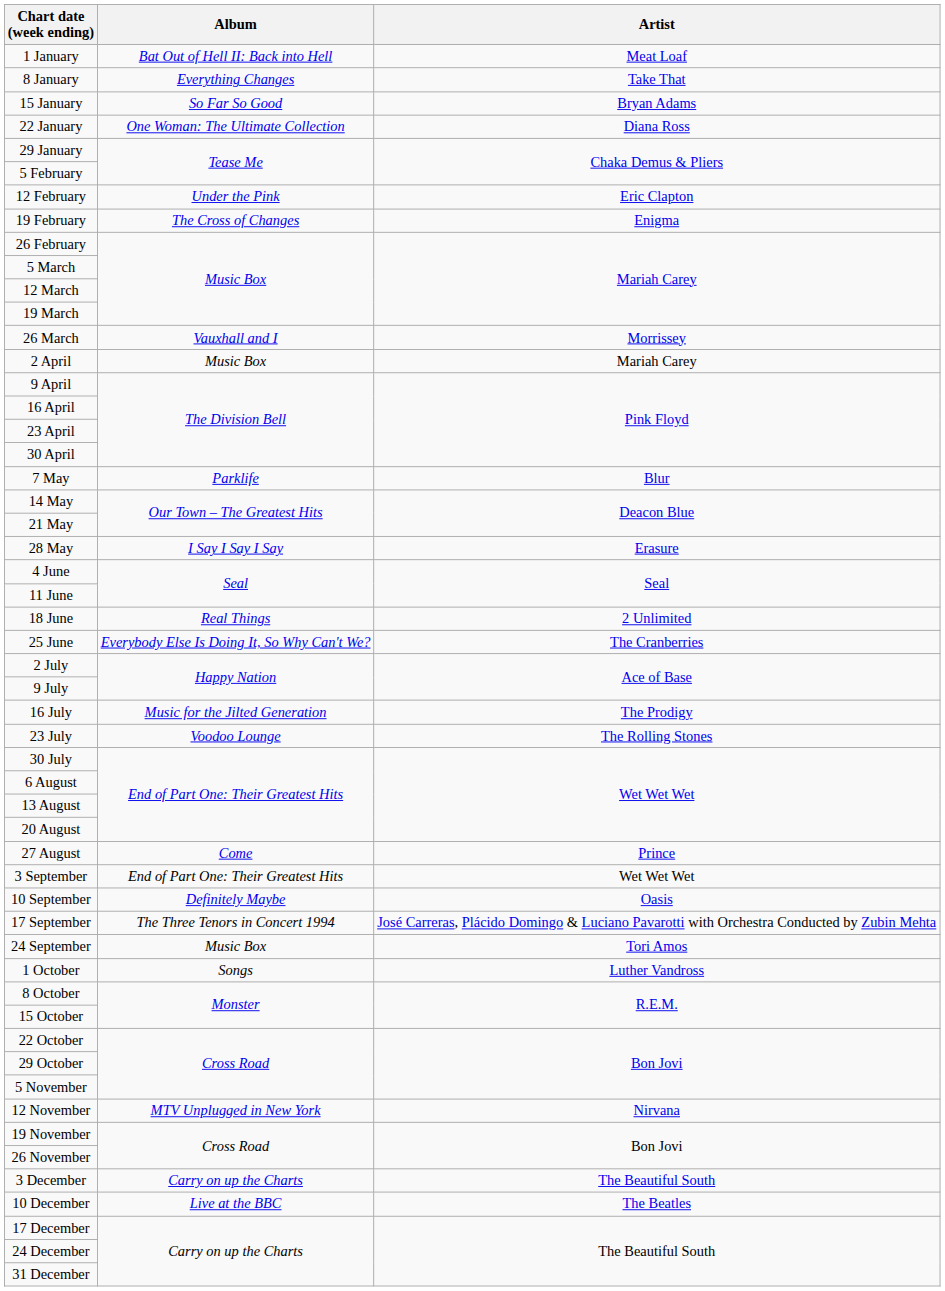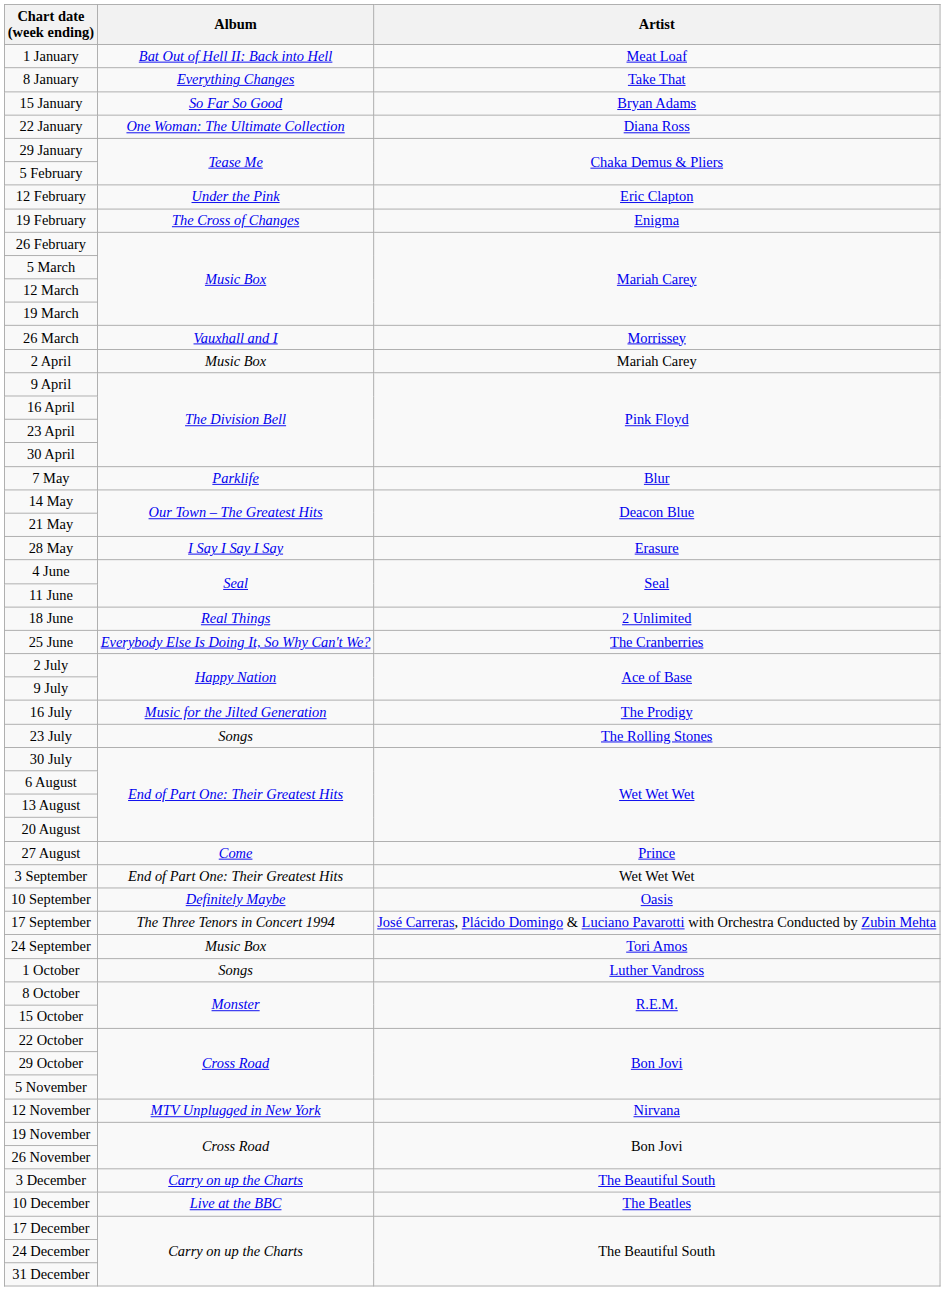 <table class="wikitable" style="font-size:97%">
 <tr>
 <th style="text-align:center;">Chart date<br>(week ending)</th>
 <th style="text-align:center;">Album</th>
 <th style="text-align:center;">Artist</th>
 </tr>
 <tr>
 <td style="text-align:center;">1 January</td>
 <td style="text-align:center;"><em><a href='#'>Bat Out of Hell II: Back into Hell</a></em></td>
 <td style="text-align:center;"><a href='#'>Meat Loaf</a></td>
 </tr>
 <tr>
 <td style="text-align:center;">8 January</td>
 <td style="text-align:center;"><em><a href='#'>Everything Changes</a></em></td>
 <td style="text-align:center;"><a href='#'>Take That</a></td>
 </tr>
 <tr>
 <td style="text-align:center;">15 January</td>
 <td style="text-align:center;"><em><a href='#'>So Far So Good</a></em></td>
 <td style="text-align:center;"><a href='#'>Bryan Adams</a></td>
 </tr>
 <tr>
 <td style="text-align:center;">22 January</td>
 <td style="text-align:center;"><em><a href='#'>One Woman: The Ultimate Collection</a></em></td>
 <td style="text-align:center;"><a href='#'>Diana Ross</a></td>
 </tr>
 <tr>
 <td style="text-align:center;">29 January</td>
 <td style="text-align:center;" rowspan="2"><em><a href='#'>Tease Me</a></em></td>
 <td style="text-align:center;" rowspan="2"><a href='#'>Chaka Demus & Pliers</a></td>
 </tr>
 <tr>
 <td style="text-align:center;">5 February</td>
 </tr>
 <tr>
 <td style="text-align:center;">12 February</td>
 <td style="text-align:center;"><em><a href='#'>Under the Pink</a></em></td>
 <td style="text-align:center;"><a href='#'>Eric Clapton</a></td>
 </tr>
 <tr>
 <td style="text-align:center;">19 February</td>
 <td style="text-align:center;"><em><a href='#'>The Cross of Changes</a></em></td>
 <td style="text-align:center;"><a href='#'>Enigma</a></td>
 </tr>
 <tr>
 <td style="text-align:center;">26 February</td>
 <td style="text-align:center;" rowspan="4"><em><a href='#'>Music Box</a></em></td>
 <td style="text-align:center;" rowspan="4"><a href='#'>Mariah Carey</a></td>
 </tr>
 <tr>
 <td style="text-align:center;">5 March</td>
 </tr>
 <tr>
 <td style="text-align:center;">12 March</td>
 </tr>
 <tr>
 <td style="text-align:center;">19 March</td>
 </tr>
 <tr>
 <td style="text-align:center;">26 March</td>
 <td style="text-align:center;"><em><a href='#'>Vauxhall and I</a></em></td>
 <td style="text-align:center;"><a href='#'>Morrissey</a></td>
 </tr>
 <tr>
 <td style="text-align:center;">2 April</td>
 <td style="text-align:center;"><em>Music Box</em></td>
 <td style="text-align:center;">Mariah Carey</td>
 </tr>
 <tr>
 <td style="text-align:center;">9 April</td>
 <td style="text-align:center;" rowspan="4"><em><a href='#'>The Division Bell</a></em></td>
 <td style="text-align:center;" rowspan="4"><a href='#'>Pink Floyd</a></td>
 </tr>
 <tr>
 <td style="text-align:center;">16 April</td>
 </tr>
 <tr>
 <td style="text-align:center;">23 April</td>
 </tr>
 <tr>
 <td style="text-align:center;">30 April</td>
 </tr>
 <tr>
 <td style="text-align:center;">7 May</td>
 <td style="text-align:center;"><em><a href='#'>Parklife</a></em></td>
 <td style="text-align:center;"><a href='#'>Blur</a></td>
 </tr>
 <tr>
 <td style="text-align:center;">14 May</td>
 <td style="text-align:center;" rowspan="2"><em><a href='#'>Our Town – The Greatest Hits</a></em></td>
 <td style="text-align:center;" rowspan="2"><a href='#'>Deacon Blue</a></td>
 </tr>
 <tr>
 <td style="text-align:center;">21 May</td>
 </tr>
 <tr>
 <td style="text-align:center;">28 May</td>
 <td style="text-align:center;"><em><a href='#'>I Say I Say I Say</a></em></td>
 <td style="text-align:center;"><a href='#'>Erasure</a></td>
 </tr>
 <tr>
 <td style="text-align:center;">4 June</td>
 <td style="text-align:center;" rowspan="2"><em><a href='#'>Seal</a></em></td>
 <td style="text-align:center;" rowspan="2"><a href='#'>Seal</a></td>
 </tr>
 <tr>
 <td style="text-align:center;">11 June</td>
 </tr>
 <tr>
 <td style="text-align:center;">18 June</td>
 <td style="text-align:center;"><em><a href='#'>Real Things</a></em></td>
 <td style="text-align:center;"><a href='#'>2 Unlimited</a></td>
 </tr>
 <tr>
 <td style="text-align:center;">25 June</td>
 <td style="text-align:center;"><em><a href='#'>Everybody Else Is Doing It, So Why Can't We?</a></em></td>
 <td style="text-align:center;"><a href='#'>The Cranberries</a></td>
 </tr>
 <tr>
 <td style="text-align:center;">2 July</td>
 <td style="text-align:center;" rowspan="2"><em><a href='#'>Happy Nation</a></em></td>
 <td style="text-align:center;" rowspan="2"><a href='#'>Ace of Base</a></td>
 </tr>
 <tr>
 <td style="text-align:center;">9 July</td>
 </tr>
 <tr>
 <td style="text-align:center;">16 July</td>
 <td style="text-align:center;"><em><a href='#'>Music for the Jilted Generation</a></em></td>
 <td style="text-align:center;"><a href='#'>The Prodigy</a></td>
 </tr>
 <tr>
 <td style="text-align:center;">23 July</td>
-<td style="text-align:center;"><em><a href='#'>Voodoo Lounge</a></em></td>
+<td style="text-align:center;"><em>Songs</em></td>
 <td style="text-align:center;"><a href='#'>The Rolling Stones</a></td>
 </tr>
 <tr>
 <td style="text-align:center;">30 July</td>
 <td style="text-align:center;" rowspan="4"><em><a href='#'>End of Part One: Their Greatest Hits</a></em></td>
 <td style="text-align:center;" rowspan="4"><a href='#'>Wet Wet Wet</a></td>
 </tr>
 <tr>
 <td style="text-align:center;">6 August</td>
 </tr>
 <tr>
 <td style="text-align:center;">13 August</td>
 </tr>
 <tr>
 <td style="text-align:center;">20 August</td>
 </tr>
 <tr>
 <td style="text-align:center;">27 August</td>
 <td style="text-align:center;"><em><a href='#'>Come</a></em></td>
 <td style="text-align:center;"><a href='#'>Prince</a></td>
 </tr>
 <tr>
 <td style="text-align:center;">3 September</td>
 <td style="text-align:center;"><em>End of Part One: Their Greatest Hits</em></td>
 <td style="text-align:center;">Wet Wet Wet</td>
 </tr>
 <tr>
 <td style="text-align:center;">10 September</td>
 <td style="text-align:center;"><em><a href='#'>Definitely Maybe</a></em></td>
 <td style="text-align:center;"><a href='#'>Oasis</a></td>
 </tr>
 <tr>
 <td style="text-align:center;">17 September</td>
 <td style="text-align:center;"><em>The Three Tenors in Concert 1994</em></td>
 <td style="text-align:center;"><a href='#'>José Carreras</a>, <a href='#'>Plácido Domingo</a> & <a href='#'>Luciano Pavarotti</a> with Orchestra Conducted by <a href='#'>Zubin Mehta</a></td>
 </tr>
 <tr>
 <td style="text-align:center;">24 September</td>
 <td style="text-align:center;"><em>Music Box</em></td>
 <td style="text-align:center;"><a href='#'>Tori Amos</a></td>
 </tr>
 <tr>
 <td style="text-align:center;">1 October</td>
 <td style="text-align:center;"><em>Songs</em></td>
 <td style="text-align:center;"><a href='#'>Luther Vandross</a></td>
 </tr>
 <tr>
 <td style="text-align:center;">8 October</td>
 <td style="text-align:center;" rowspan="2"><em><a href='#'>Monster</a></em></td>
 <td style="text-align:center;" rowspan="2"><a href='#'>R.E.M.</a></td>
 </tr>
 <tr>
 <td style="text-align:center;">15 October</td>
 </tr>
 <tr>
 <td style="text-align:center;">22 October</td>
 <td style="text-align:center;" rowspan="3"><em><a href='#'>Cross Road</a></em></td>
 <td style="text-align:center;" rowspan="3"><a href='#'>Bon Jovi</a></td>
 </tr>
 <tr>
 <td style="text-align:center;">29 October</td>
 </tr>
 <tr>
 <td style="text-align:center;">5 November</td>
 </tr>
 <tr>
 <td style="text-align:center;">12 November</td>
 <td style="text-align:center;"><em><a href='#'>MTV Unplugged in New York</a></em></td>
 <td style="text-align:center;"><a href='#'>Nirvana</a></td>
 </tr>
 <tr>
 <td style="text-align:center;">19 November</td>
 <td style="text-align:center;" rowspan="2"><em>Cross Road</em></td>
 <td style="text-align:center;" rowspan="2">Bon Jovi</td>
 </tr>
 <tr>
 <td style="text-align:center;">26 November</td>
 </tr>
 <tr>
 <td style="text-align:center;">3 December</td>
 <td style="text-align:center;"><em><a href='#'>Carry on up the Charts</a></em></td>
 <td style="text-align:center;"><a href='#'>The Beautiful South</a></td>
 </tr>
 <tr>
 <td style="text-align:center;">10 December</td>
 <td style="text-align:center;"><em><a href='#'>Live at the BBC</a></em></td>
 <td style="text-align:center;"><a href='#'>The Beatles</a></td>
 </tr>
 <tr>
 <td style="text-align:center;">17 December</td>
 <td style="text-align:center;" rowspan="3"><em>Carry on up the Charts</em></td>
 <td style="text-align:center;" rowspan="3">The Beautiful South</td>
 </tr>
 <tr>
 <td style="text-align:center;">24 December</td>
 </tr>
 <tr>
 <td style="text-align:center;">31 December</td>
 </tr>
 </table>
